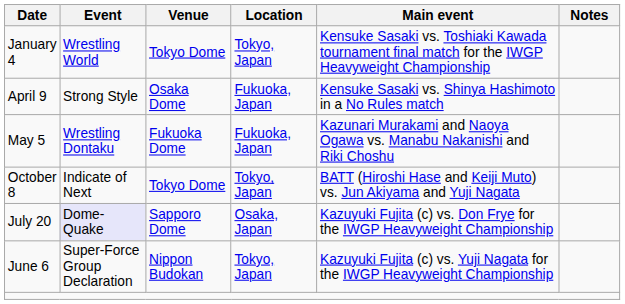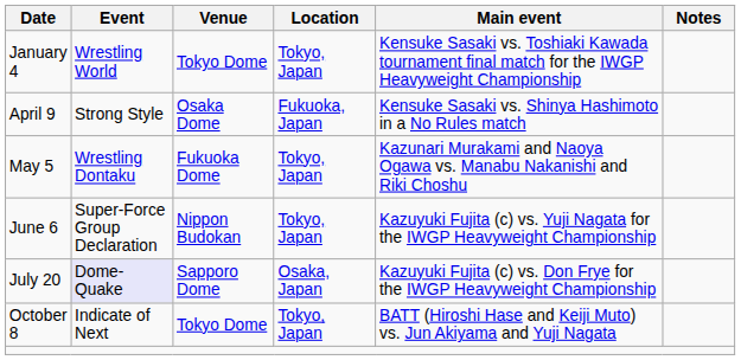 <table class="sortable wikitable succession-box" style="font-size:85%;">
 <tr>
 <th width=8%>Date</th>
 <th width=14%>Event</th>
 <th width=14%>Venue</th>
 <th width=14%>Location</th>
 <th width=40%>Main event</th>
 <th width=14%>Notes</th>
 </tr>
 <tr>
 <td>January 4</td>
 <td><a href='#'>Wrestling World</a></td>
 <td><a href='#'>Tokyo Dome</a></td>
 <td><a href='#'>Tokyo, Japan</a></td>
 <td><a href='#'>Kensuke Sasaki</a> vs. <a href='#'>Toshiaki Kawada</a> <a href='#'>tournament final match</a> for the <a href='#'>IWGP Heavyweight Championship</a></td>
 <td></td>
 </tr>
 <tr>
 <td>April 9</td>
 <td>Strong Style</td>
 <td><a href='#'>Osaka Dome</a></td>
 <td><a href='#'>Fukuoka, Japan</a></td>
 <td><a href='#'>Kensuke Sasaki</a> vs. <a href='#'>Shinya Hashimoto</a> in a <a href='#'>No Rules match</a></td>
 <td></td>
 </tr>
 <tr>
 <td>May 5</td>
 <td><a href='#'>Wrestling Dontaku</a></td>
 <td><a href='#'>Fukuoka Dome</a></td>
-<td><a href='#'>Fukuoka, Japan</a></td>
+<td><a href='#'>Tokyo, Japan</a></td>
 <td><a href='#'>Kazunari Murakami</a> and <a href='#'>Naoya Ogawa</a> vs. <a href='#'>Manabu Nakanishi</a> and <a href='#'>Riki Choshu</a></td>
+<td></td>
+</tr>
+<tr>
+<td>June 6</td>
+<td>Super-Force Group Declaration</td>
+<td><a href='#'>Nippon Budokan</a></td>
+<td><a href='#'>Tokyo, Japan</a></td>
+<td><a href='#'>Kazuyuki Fujita</a> (c) vs. <a href='#'>Yuji Nagata</a> for the <a href='#'>IWGP Heavyweight Championship</a></td>
+<td></td>
+</tr>
+<tr>
+<td>July 20</td>
+<td style="background: lavender;">Dome-Quake</td>
+<td><a href='#'>Sapporo Dome</a></td>
+<td><a href='#'>Osaka, Japan</a></td>
+<td><a href='#'>Kazuyuki Fujita</a> (c) vs. <a href='#'>Don Frye</a> for the <a href='#'>IWGP Heavyweight Championship</a></td>
 <td></td>
 </tr>
 <tr>
 <td>October 8</td>
 <td>Indicate of Next</td>
 <td><a href='#'>Tokyo Dome</a></td>
 <td><a href='#'>Tokyo, Japan</a></td>
 <td><a href='#'>BATT</a> (<a href='#'>Hiroshi Hase</a> and <a href='#'>Keiji Muto</a>) vs. <a href='#'>Jun Akiyama</a> and <a href='#'>Yuji Nagata</a></td>
 <td></td>
 </tr>
 <tr>
-<td>July 20</td>
-<td style="background: lavender;">Dome-Quake</td>
-<td><a href='#'>Sapporo Dome</a></td>
-<td><a href='#'>Osaka, Japan</a></td>
-<td><a href='#'>Kazuyuki Fujita</a> (c) vs. <a href='#'>Don Frye</a> for the <a href='#'>IWGP Heavyweight Championship</a></td>
-<td></td>
-</tr>
-<tr>
-<td>June 6</td>
-<td>Super-Force Group Declaration</td>
-<td><a href='#'>Nippon Budokan</a></td>
-<td><a href='#'>Tokyo, Japan</a></td>
-<td><a href='#'>Kazuyuki Fujita</a> (c) vs. <a href='#'>Yuji Nagata</a> for the <a href='#'>IWGP Heavyweight Championship</a></td>
-<td></td>
-</tr>
-<tr>
 <td colspan=6></td>
 </tr>
 </table>
